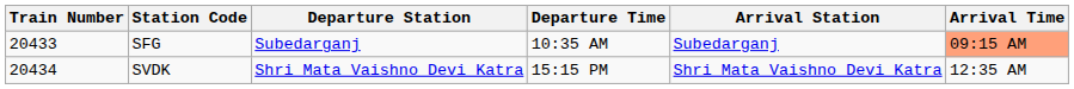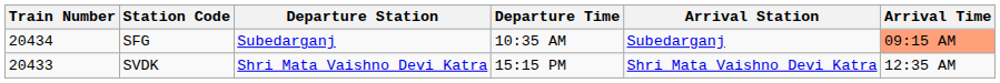 <table class="wikitable">
 <tr>
 <th>Train Number</th>
 <th>Station Code</th>
 <th>Departure Station</th>
 <th>Departure Time</th>
 <th>Arrival Station</th>
 <th>Arrival Time</th>
 </tr>
 <tr>
-<td>20433</td>
+<td>20434</td>
 <td>SFG</td>
 <td><a href='#'>Subedarganj</a></td>
 <td>10:35 AM</td>
 <td><a href='#'>Subedarganj</a></td>
 <td style="background: lightsalmon;">09:15 AM</td>
 </tr>
 <tr>
-<td>20434</td>
+<td>20433</td>
 <td>SVDK</td>
 <td><a href='#'>Shri Mata Vaishno Devi Katra</a></td>
 <td>15:15 PM</td>
 <td><a href='#'>Shri Mata Vaishno Devi Katra</a></td>
 <td>12:35 AM</td>
 </tr>
 </table>
